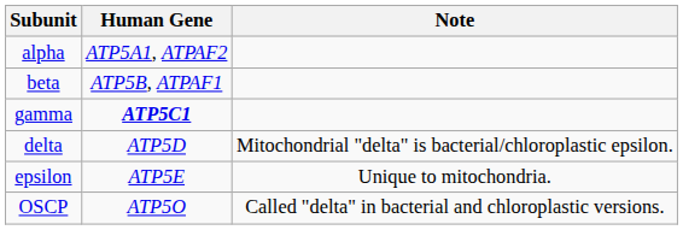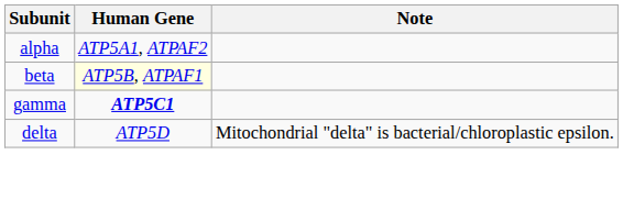 <table class="wikitable" style="text-align:center">
 <tr>
 <th>Subunit</th>
 <th>Human Gene</th>
 <th>Note</th>
 </tr>
 <tr>
 <td><a href='#'>alpha</a></td>
 <td><em><a href='#'>ATP5A1</a></em>, <em><a href='#'>ATPAF2</a></em></td>
 <td></td>
 </tr>
 <tr>
 <td><a href='#'>beta</a></td>
-<td><em><a href='#'>ATP5B</a></em>, <em><a href='#'>ATPAF1</a></em></td>
+<td style="background: lightyellow;"><em><a href='#'>ATP5B</a></em>, <em><a href='#'>ATPAF1</a></em></td>
 <td></td>
 </tr>
 <tr>
 <td><a href='#'>gamma</a></td>
 <td><strong><em><a href='#'>ATP5C1</a></em></strong></td>
 <td></td>
 </tr>
 <tr>
 <td><a href='#'>delta</a></td>
 <td><em><a href='#'>ATP5D</a></em></td>
 <td>Mitochondrial "delta" is bacterial/chloroplastic epsilon.</td>
 </tr>
-<tr>
-<td><a href='#'>epsilon</a></td>
-<td><em><a href='#'>ATP5E</a></em></td>
-<td>Unique to mitochondria.</td>
-</tr>
-<tr>
-<td><a href='#'>OSCP</a></td>
-<td><em><a href='#'>ATP5O</a></em></td>
-<td>Called "delta" in bacterial and chloroplastic versions.</td>
-</tr>
 </table>
